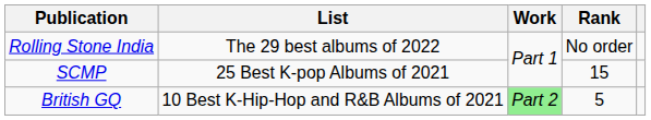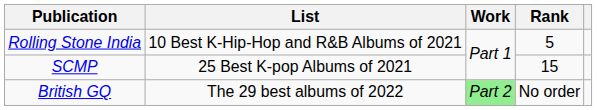 <table class="wikitable plainrowheaders sortable" style="text-align:center">
 <tr>
 <th>Publication</th>
 <th>List</th>
 <th>Work</th>
 <th>Rank</th>
 <th class="unsortable"></th>
 </tr>
 <tr>
 <td><em><a href='#'>Rolling Stone India</a></em></td>
-<td>The 29 best albums of 2022</td>
+<td>10 Best K-Hip-Hop and R&B Albums of 2021</td>
 <td rowspan="2"><em>Part 1</em></td>
-<td>No order</td>
+<td>5</td>
 <td></td>
 </tr>
 <tr>
 <td><em><a href='#'>SCMP</a></em></td>
 <td>25 Best K-pop Albums of 2021</td>
 <td>15</td>
 <td></td>
 </tr>
 <tr>
 <td><em><a href='#'>British GQ</a></em></td>
-<td>10 Best K-Hip-Hop and R&B Albums of 2021</td>
+<td>The 29 best albums of 2022</td>
 <td style="background: lightgreen;"><em>Part 2</em></td>
-<td>5</td>
+<td>No order</td>
 <td></td>
 </tr>
 </table>
